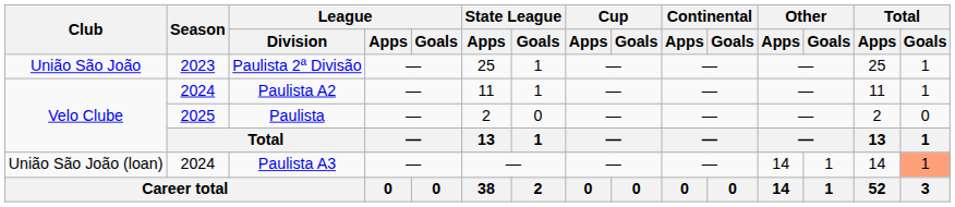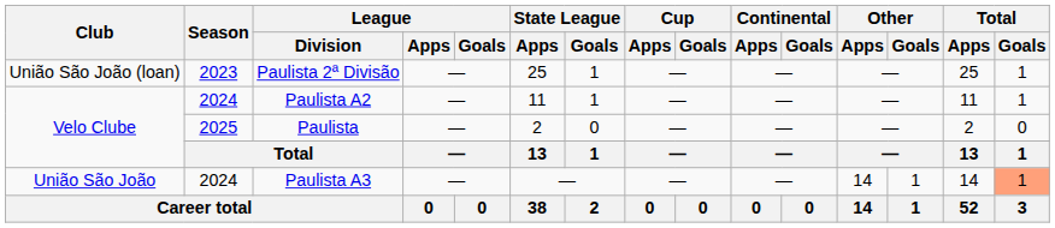 <table class="wikitable" style="text-align: center;">
 <tr>
 <th rowspan="2">Club</th>
 <th rowspan="2">Season</th>
 <th colspan="3">League</th>
 <th colspan="2">State League</th>
 <th colspan="2">Cup</th>
 <th colspan="2">Continental</th>
 <th colspan="2">Other</th>
 <th colspan="2">Total</th>
 </tr>
 <tr>
 <th>Division</th>
 <th>Apps</th>
 <th>Goals</th>
 <th>Apps</th>
 <th>Goals</th>
 <th>Apps</th>
 <th>Goals</th>
 <th>Apps</th>
 <th>Goals</th>
 <th>Apps</th>
 <th>Goals</th>
 <th>Apps</th>
 <th>Goals</th>
 </tr>
 <tr>
-<td valign="center"><a href='#'>União São João</a></td>
+<td valign="center">União São João (loan)</td>
 <td><a href='#'>2023</a></td>
 <td><a href='#'>Paulista 2ª Divisão</a></td>
 <td colspan="2">—</td>
 <td>25</td>
 <td>1</td>
 <td colspan="2">—</td>
 <td colspan="2">—</td>
 <td colspan="2">—</td>
 <td>25</td>
 <td>1</td>
 </tr>
 <tr>
 <td rowspan="3" valign="center"><a href='#'>Velo Clube</a></td>
 <td><a href='#'>2024</a></td>
 <td><a href='#'>Paulista A2</a></td>
 <td colspan="2">—</td>
 <td>11</td>
 <td>1</td>
 <td colspan="2">—</td>
 <td colspan="2">—</td>
 <td colspan="2">—</td>
 <td>11</td>
 <td>1</td>
 </tr>
 <tr>
 <td><a href='#'>2025</a></td>
 <td><a href='#'>Paulista</a></td>
 <td colspan="2">—</td>
 <td>2</td>
 <td>0</td>
 <td colspan="2">—</td>
 <td colspan="2">—</td>
 <td colspan="2">—</td>
 <td>2</td>
 <td>0</td>
 </tr>
 <tr>
 <th colspan="2">Total</th>
 <th colspan="2">—</th>
 <th>13</th>
 <th>1</th>
 <th colspan="2">—</th>
 <th colspan="2">—</th>
 <th colspan="2">—</th>
 <th>13</th>
 <th>1</th>
 </tr>
 <tr>
-<td valign="center">União São João (loan)</td>
+<td valign="center"><a href='#'>União São João</a></td>
 <td>2024</td>
 <td><a href='#'>Paulista A3</a></td>
 <td colspan="2">—</td>
 <td colspan="2">—</td>
 <td colspan="2">—</td>
 <td colspan="2">—</td>
 <td>14</td>
 <td>1</td>
 <td>14</td>
 <td style="background: lightsalmon;">1</td>
 </tr>
 <tr>
 <th colspan="3"><strong>Career total</strong></th>
 <th>0</th>
 <th>0</th>
 <th>38</th>
 <th>2</th>
 <th>0</th>
 <th>0</th>
 <th>0</th>
 <th>0</th>
 <th>14</th>
 <th>1</th>
 <th>52</th>
 <th>3</th>
 </tr>
 </table>
